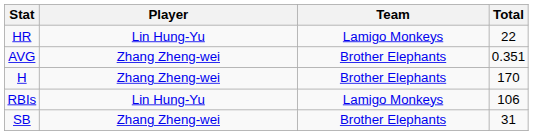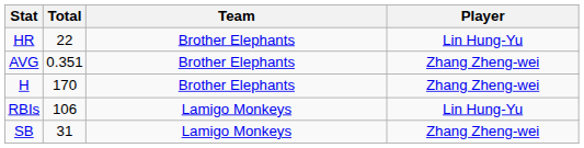 <table class="wikitable"  style="width:50%; text-align:center;">
 <tr>
 <th style="width:5%;">Stat</th>
+<th style="width:5%;">Total</th>
+<th style="width:55%;">Team</th>
 <th style="width:55%;">Player</th>
-<th style="width:55%;">Team</th>
-<th style="width:5%;">Total</th>
 </tr>
 <tr>
 <td><a href='#'>HR</a></td>
+<td>22</td>
+<td><a href='#'>Brother Elephants</a></td>
 <td><a href='#'>Lin Hung-Yu</a></td>
-<td><a href='#'>Lamigo Monkeys</a></td>
-<td>22</td>
 </tr>
 <tr>
 <td><a href='#'>AVG</a></td>
+<td>0.351</td>
+<td><a href='#'>Brother Elephants</a></td>
 <td><a href='#'>Zhang Zheng-wei</a></td>
-<td><a href='#'>Brother Elephants</a></td>
-<td>0.351</td>
 </tr>
 <tr>
 <td><a href='#'>H</a></td>
+<td>170</td>
+<td><a href='#'>Brother Elephants</a></td>
 <td><a href='#'>Zhang Zheng-wei</a></td>
-<td><a href='#'>Brother Elephants</a></td>
-<td>170</td>
 </tr>
 <tr>
 <td><a href='#'>RBIs</a></td>
+<td>106</td>
+<td><a href='#'>Lamigo Monkeys</a></td>
 <td><a href='#'>Lin Hung-Yu</a></td>
-<td><a href='#'>Lamigo Monkeys</a></td>
-<td>106</td>
 </tr>
 <tr>
 <td><a href='#'>SB</a></td>
+<td>31</td>
+<td><a href='#'>Lamigo Monkeys</a></td>
 <td><a href='#'>Zhang Zheng-wei</a></td>
-<td><a href='#'>Brother Elephants</a></td>
-<td>31</td>
 </tr>
 </table>
